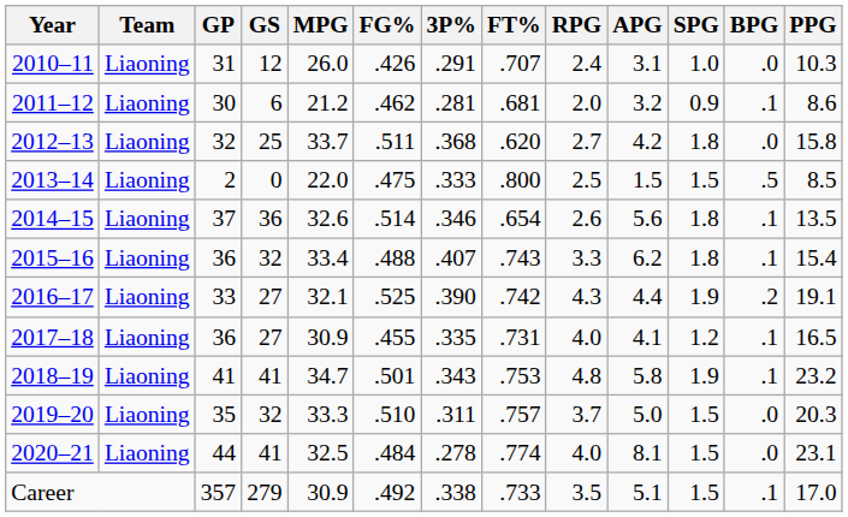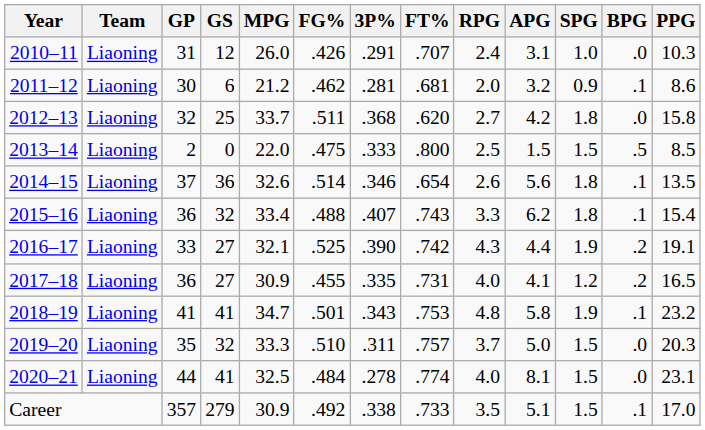 <table class="wikitable sortable" style="font-size:95%; text-align:right">
 <tr>
 <th>Year</th>
 <th>Team</th>
 <th>GP</th>
 <th>GS</th>
 <th>MPG</th>
 <th>FG%</th>
 <th>3P%</th>
 <th>FT%</th>
 <th>RPG</th>
 <th>APG</th>
 <th>SPG</th>
 <th>BPG</th>
 <th>PPG</th>
 </tr>
 <tr>
 <td><a href='#'>2010–11</a></td>
 <td><a href='#'>Liaoning</a></td>
 <td>31</td>
 <td>12</td>
 <td>26.0</td>
 <td>.426</td>
 <td>.291</td>
 <td>.707</td>
 <td>2.4</td>
 <td>3.1</td>
 <td>1.0</td>
 <td>.0</td>
 <td>10.3</td>
 </tr>
 <tr>
 <td><a href='#'>2011–12</a></td>
 <td><a href='#'>Liaoning</a></td>
 <td>30</td>
 <td>6</td>
 <td>21.2</td>
 <td>.462</td>
 <td>.281</td>
 <td>.681</td>
 <td>2.0</td>
 <td>3.2</td>
 <td>0.9</td>
 <td>.1</td>
 <td>8.6</td>
 </tr>
 <tr>
 <td><a href='#'>2012–13</a></td>
 <td><a href='#'>Liaoning</a></td>
 <td>32</td>
 <td>25</td>
 <td>33.7</td>
 <td>.511</td>
 <td>.368</td>
 <td>.620</td>
 <td>2.7</td>
 <td>4.2</td>
 <td>1.8</td>
 <td>.0</td>
 <td>15.8</td>
 </tr>
 <tr>
 <td><a href='#'>2013–14</a></td>
 <td><a href='#'>Liaoning</a></td>
 <td>2</td>
 <td>0</td>
 <td>22.0</td>
 <td>.475</td>
 <td>.333</td>
 <td>.800</td>
 <td>2.5</td>
 <td>1.5</td>
 <td>1.5</td>
 <td>.5</td>
 <td>8.5</td>
 </tr>
 <tr>
 <td><a href='#'>2014–15</a></td>
 <td><a href='#'>Liaoning</a></td>
 <td>37</td>
 <td>36</td>
 <td>32.6</td>
 <td>.514</td>
 <td>.346</td>
 <td>.654</td>
 <td>2.6</td>
 <td>5.6</td>
 <td>1.8</td>
 <td>.1</td>
 <td>13.5</td>
 </tr>
 <tr>
 <td><a href='#'>2015–16</a></td>
 <td><a href='#'>Liaoning</a></td>
 <td>36</td>
 <td>32</td>
 <td>33.4</td>
 <td>.488</td>
 <td>.407</td>
 <td>.743</td>
 <td>3.3</td>
 <td>6.2</td>
 <td>1.8</td>
 <td>.1</td>
 <td>15.4</td>
 </tr>
 <tr>
 <td><a href='#'>2016–17</a></td>
 <td><a href='#'>Liaoning</a></td>
 <td>33</td>
 <td>27</td>
 <td>32.1</td>
 <td>.525</td>
 <td>.390</td>
 <td>.742</td>
 <td>4.3</td>
 <td>4.4</td>
 <td>1.9</td>
 <td>.2</td>
 <td>19.1</td>
 </tr>
 <tr>
 <td><a href='#'>2017–18</a></td>
 <td><a href='#'>Liaoning</a></td>
 <td>36</td>
 <td>27</td>
 <td>30.9</td>
 <td>.455</td>
 <td>.335</td>
 <td>.731</td>
 <td>4.0</td>
 <td>4.1</td>
 <td>1.2</td>
-<td>.1</td>
+<td>.2</td>
 <td>16.5</td>
 </tr>
 <tr>
 <td><a href='#'>2018–19</a></td>
 <td><a href='#'>Liaoning</a></td>
 <td>41</td>
 <td>41</td>
 <td>34.7</td>
 <td>.501</td>
 <td>.343</td>
 <td>.753</td>
 <td>4.8</td>
 <td>5.8</td>
 <td>1.9</td>
 <td>.1</td>
 <td>23.2</td>
 </tr>
 <tr>
 <td><a href='#'>2019–20</a></td>
 <td><a href='#'>Liaoning</a></td>
 <td>35</td>
 <td>32</td>
 <td>33.3</td>
 <td>.510</td>
 <td>.311</td>
 <td>.757</td>
 <td>3.7</td>
 <td>5.0</td>
 <td>1.5</td>
 <td>.0</td>
 <td>20.3</td>
 </tr>
 <tr>
 <td><a href='#'>2020–21</a></td>
 <td><a href='#'>Liaoning</a></td>
 <td>44</td>
 <td>41</td>
 <td>32.5</td>
 <td>.484</td>
 <td>.278</td>
 <td>.774</td>
 <td>4.0</td>
 <td>8.1</td>
 <td>1.5</td>
 <td>.0</td>
 <td>23.1</td>
 </tr>
 <tr>
 <td colspan="2" align="left">Career</td>
 <td>357</td>
 <td>279</td>
 <td>30.9</td>
 <td>.492</td>
 <td>.338</td>
 <td>.733</td>
 <td>3.5</td>
 <td>5.1</td>
 <td>1.5</td>
 <td>.1</td>
 <td>17.0</td>
 </tr>
 </table>
